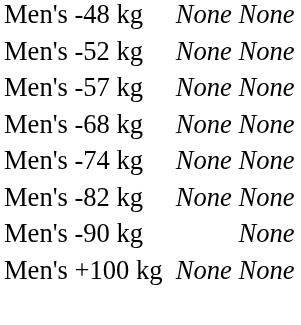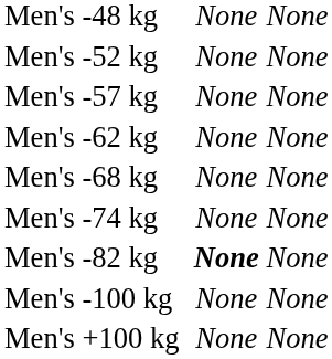 <table>
 <tr>
 <td>Men's -48 kg<br></td>
 <td></td>
 <td align="center"><em>None</em></td>
 <td align="center"><em>None</em></td>
 </tr>
 <tr>
 <td>Men's -52 kg<br></td>
 <td></td>
 <td align="center"><em>None</em></td>
 <td align="center"><em>None</em></td>
 </tr>
 <tr>
 <td>Men's -57 kg<br></td>
 <td></td>
 <td align="center"><em>None</em></td>
 <td align="center"><em>None</em></td>
 </tr>
 <tr>
+<td>Men's -62 kg<br></td>
+<td></td>
+<td align="center"><em>None</em></td>
+<td align="center"><em>None</em></td>
+</tr>
+<tr>
 <td>Men's -68 kg<br></td>
 <td></td>
 <td align="center"><em>None</em></td>
 <td align="center"><em>None</em></td>
 </tr>
 <tr>
 <td>Men's -74 kg<br></td>
 <td></td>
 <td align="center"><em>None</em></td>
 <td align="center"><em>None</em></td>
 </tr>
 <tr>
 <td>Men's -82 kg<br></td>
 <td></td>
-<td align="center"><em>None</em></td>
+<td align="center"><strong><em>None</em></strong></td>
 <td align="center"><em>None</em></td>
 </tr>
 <tr>
-<td>Men's -90 kg<br></td>
+<td>Men's -100 kg<br></td>
 <td></td>
-<td></td>
+<td align="center"><em>None</em></td>
 <td align="center"><em>None</em></td>
 </tr>
 <tr>
 <td>Men's +100 kg<br></td>
 <td></td>
 <td align="center"><em>None</em></td>
 <td align="center"><em>None</em></td>
 </tr>
 </table>
